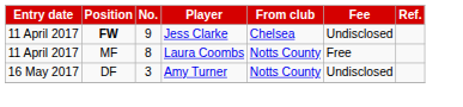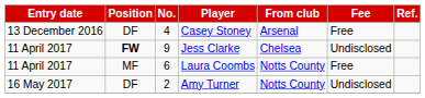 <table class="wikitable sortable">
 <tr>
 <th style="background:#d50000; color:white;"><strong>Entry date</strong></th>
 <th style="background:#d50000; color:white;"><strong>Position</strong></th>
 <th style="background:#d50000; color:white;"><strong>No.</strong></th>
 <th style="background:#d50000; color:white;"><strong>Player</strong></th>
 <th style="background:#d50000; color:white;"><strong>From club</strong></th>
 <th style="background:#d50000; color:white;"><strong>Fee</strong></th>
 <th style="background:#d50000; color:white;"><strong>Ref.</strong><br></th>
+</tr>
+<tr>
+<td>13 December 2016</td>
+<td style="text-align:center;">DF</td>
+<td style="text-align:center;">4</td>
+<td style="text-align:left;"> <a href='#'>Casey Stoney</a></td>
+<td style="text-align:left;"> <a href='#'>Arsenal</a></td>
+<td>Free</td>
+<td></td>
 </tr>
 <tr>
 <td>11 April 2017</td>
 <td style="text-align:center;"><strong>FW</strong></td>
 <td style="text-align:center;">9</td>
 <td style="text-align:left;"> <a href='#'>Jess Clarke</a></td>
 <td style="text-align:left;"> <a href='#'>Chelsea</a></td>
 <td>Undisclosed</td>
 <td></td>
 </tr>
 <tr>
 <td>11 April 2017</td>
 <td style="text-align:center;">MF</td>
-<td style="text-align:center;">8</td>
+<td style="text-align:center;">6</td>
 <td style="text-align:left;"> <a href='#'>Laura Coombs</a></td>
 <td style="text-align:left;"> <a href='#'>Notts County</a></td>
 <td>Free</td>
 <td></td>
 </tr>
 <tr>
 <td>16 May 2017</td>
 <td style="text-align:center;">DF</td>
-<td style="text-align:center;">3</td>
+<td style="text-align:center;">2</td>
 <td style="text-align:left;"> <a href='#'>Amy Turner</a></td>
 <td style="text-align:left;"> <a href='#'>Notts County</a></td>
 <td>Undisclosed</td>
 <td></td>
 </tr>
 <tr>
 </tr>
 </table>
